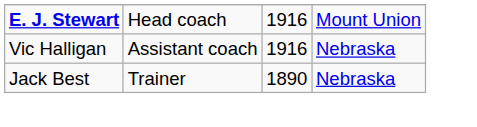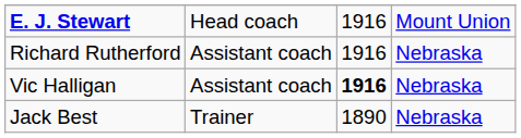 <table class="wikitable" style="font-size: 95%">
 <tr>
 </tr>
 <tr>
 <td><strong><a href='#'>E. J. Stewart</a></strong></td>
 <td>Head coach</td>
 <td>1916</td>
 <td><a href='#'>Mount Union</a></td>
 </tr>
 <tr>
+<td>Richard Rutherford</td>
+<td>Assistant coach</td>
+<td>1916</td>
+<td><a href='#'>Nebraska</a></td>
+</tr>
+<tr>
 <td>Vic Halligan</td>
 <td>Assistant coach</td>
-<td>1916</td>
+<td><strong>1916</strong></td>
 <td><a href='#'>Nebraska</a></td>
 </tr>
 <tr>
 <td>Jack Best</td>
 <td>Trainer</td>
 <td>1890</td>
 <td><a href='#'>Nebraska</a></td>
 </tr>
 </table>
